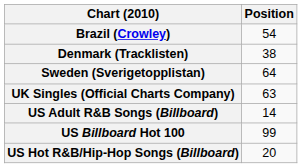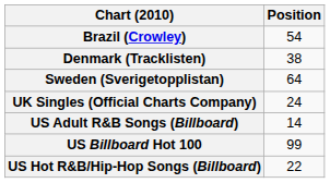 <table class="wikitable sortable plainrowheaders">
 <tr>
 <th align="center">Chart (2010)</th>
 <th align="center">Position</th>
 </tr>
 <tr>
 <th scope="row">Brazil (<a href='#'>Crowley</a>)</th>
 <td align="center">54</td>
 </tr>
 <tr>
 <th scope="row">Denmark (Tracklisten)</th>
 <td align="center">38</td>
 </tr>
 <tr>
 <th scope="row">Sweden (Sverigetopplistan)</th>
 <td align="center">64</td>
 </tr>
 <tr>
 <th scope="row">UK Singles (Official Charts Company)</th>
-<td align="center">63</td>
+<td align="center">24</td>
 </tr>
 <tr>
 <th scope="row">US Adult R&B Songs (<em>Billboard</em>)</th>
 <td align="center">14</td>
 </tr>
 <tr>
 <th scope="row">US <em>Billboard</em> Hot 100</th>
 <td align="center">99</td>
 </tr>
 <tr>
 <th scope="row">US Hot R&B/Hip-Hop Songs (<em>Billboard</em>)</th>
-<td style="text-align:center;">20</td>
+<td style="text-align:center;">22</td>
 </tr>
 </table>
